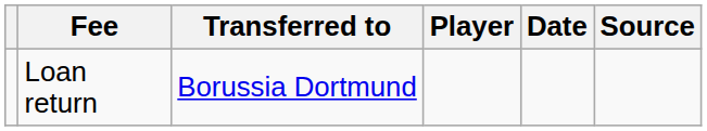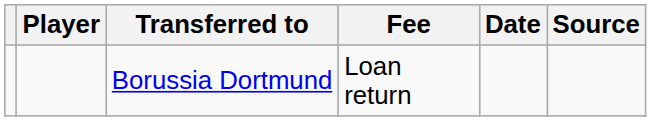 <table class="wikitable plainrowheaders sortable">
 <tr>
 <th></th>
+<th scope="col">Player</th>
+<th>Transferred to</th>
 <th style="width: 80px;">Fee</th>
-<th>Transferred to</th>
-<th scope="col">Player</th>
 <th scope="col">Date</th>
 <th scope="col">Source</th>
 </tr>
 <tr>
 <td align="center"></td>
+<td></td>
+<td> <a href='#'>Borussia Dortmund</a></td>
 <td>Loan return</td>
-<td> <a href='#'>Borussia Dortmund</a></td>
-<td></td>
 <td></td>
 <td></td>
 </tr>
 </table>
